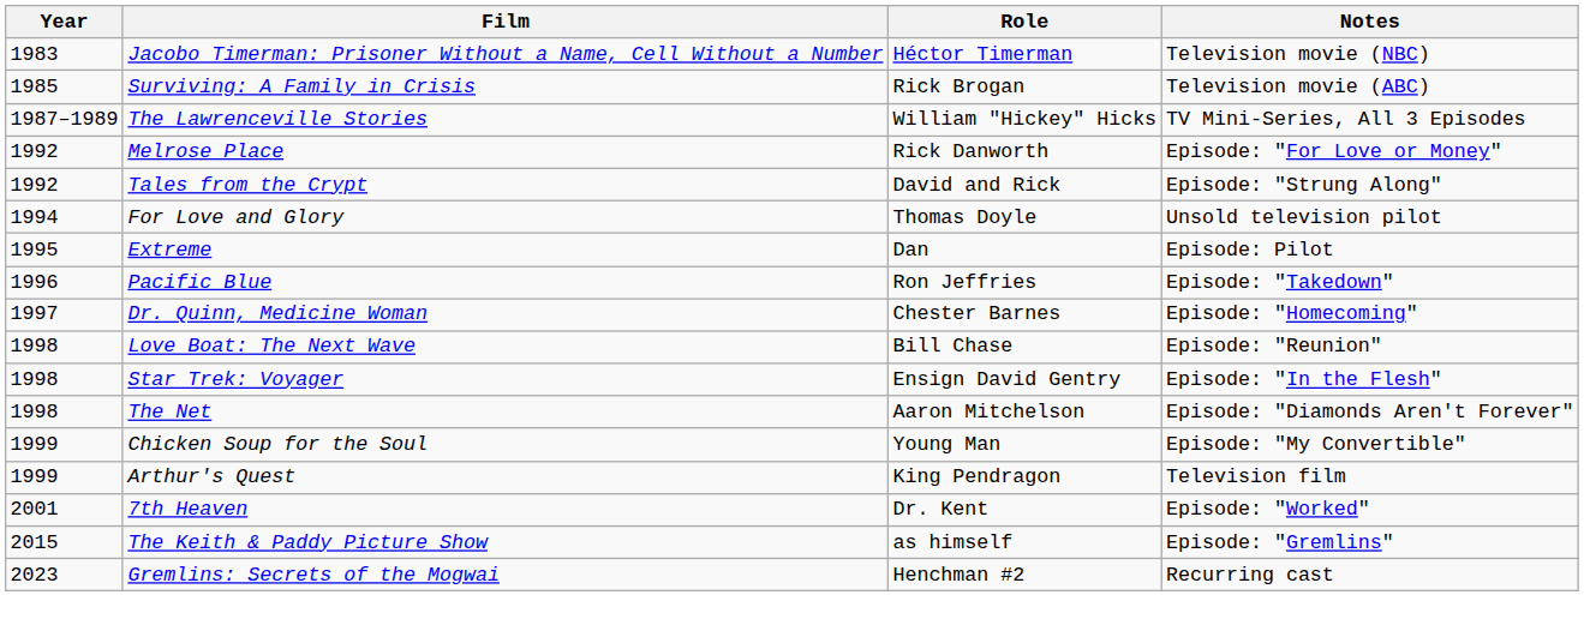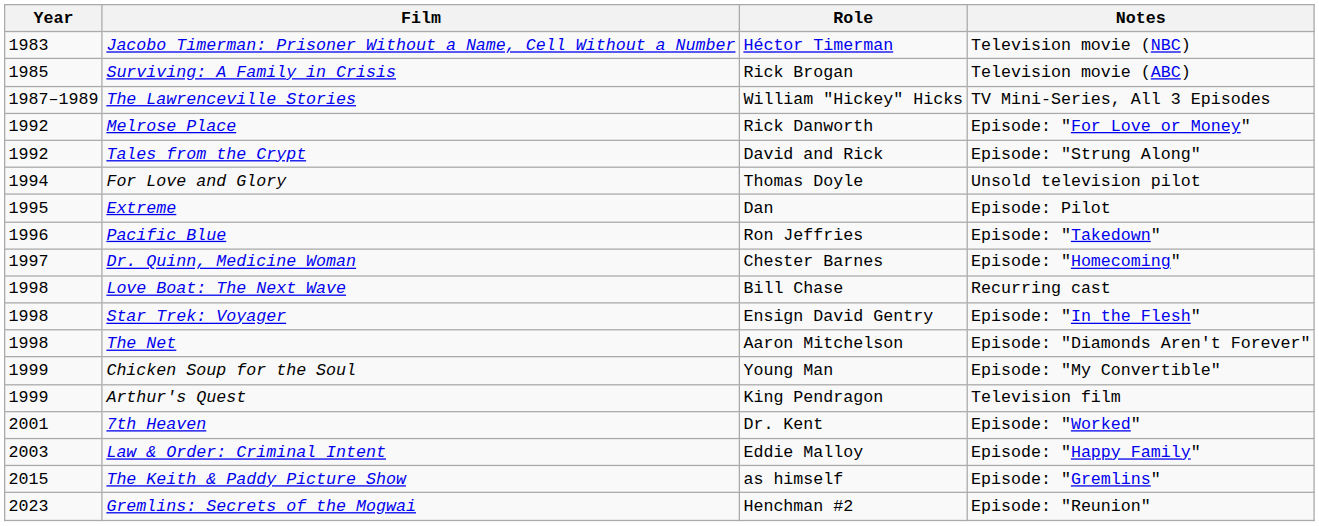 <table class="wikitable sortable">
 <tr>
 <th>Year</th>
 <th>Film</th>
 <th>Role</th>
 <th class="unsortable">Notes</th>
 </tr>
 <tr>
 <td>1983</td>
 <td><em><a href='#'>Jacobo Timerman: Prisoner Without a Name, Cell Without a Number</a></em></td>
 <td><a href='#'>Héctor Timerman</a></td>
 <td>Television movie (<a href='#'>NBC</a>)</td>
 </tr>
 <tr>
 <td>1985</td>
 <td><em><a href='#'>Surviving: A Family in Crisis</a></em></td>
 <td>Rick Brogan</td>
 <td>Television movie (<a href='#'>ABC</a>)</td>
 </tr>
 <tr>
 <td>1987–1989</td>
 <td><em><a href='#'>The Lawrenceville Stories</a></em></td>
 <td>William "Hickey" Hicks</td>
 <td>TV Mini-Series, All 3 Episodes</td>
 </tr>
 <tr>
 <td>1992</td>
 <td><em><a href='#'>Melrose Place</a></em></td>
 <td>Rick Danworth</td>
 <td>Episode: "<a href='#'>For Love or Money</a>"</td>
 </tr>
 <tr>
 <td>1992</td>
 <td><em><a href='#'>Tales from the Crypt</a></em></td>
 <td>David and Rick</td>
 <td>Episode: "Strung Along"</td>
 </tr>
 <tr>
 <td>1994</td>
 <td><em>For Love and Glory</em></td>
 <td>Thomas Doyle</td>
 <td>Unsold television pilot</td>
 </tr>
 <tr>
 <td>1995</td>
 <td><em><a href='#'>Extreme</a></em></td>
 <td>Dan</td>
 <td>Episode: Pilot</td>
 </tr>
 <tr>
 <td>1996</td>
 <td><em><a href='#'>Pacific Blue</a></em></td>
 <td>Ron Jeffries</td>
 <td>Episode: "<a href='#'>Takedown</a>"</td>
 </tr>
 <tr>
 <td>1997</td>
 <td><em><a href='#'>Dr. Quinn, Medicine Woman</a></em></td>
 <td>Chester Barnes</td>
 <td>Episode: "<a href='#'>Homecoming</a>"</td>
 </tr>
 <tr>
 <td>1998</td>
 <td><em><a href='#'>Love Boat: The Next Wave</a></em></td>
 <td>Bill Chase</td>
-<td>Episode: "Reunion"</td>
+<td>Recurring cast</td>
 </tr>
 <tr>
 <td>1998</td>
 <td><em><a href='#'>Star Trek: Voyager</a></em></td>
 <td>Ensign David Gentry</td>
 <td>Episode: "<a href='#'>In the Flesh</a>"</td>
 </tr>
 <tr>
 <td>1998</td>
 <td><em><a href='#'>The Net</a></em></td>
 <td>Aaron Mitchelson</td>
 <td>Episode: "Diamonds Aren't Forever"</td>
 </tr>
 <tr>
 <td>1999</td>
 <td><em>Chicken Soup for the Soul</em></td>
 <td>Young Man</td>
 <td>Episode: "My Convertible"</td>
 </tr>
 <tr>
 <td>1999</td>
 <td><em>Arthur's Quest</em></td>
 <td>King Pendragon</td>
 <td>Television film</td>
 </tr>
 <tr>
 <td>2001</td>
 <td><em><a href='#'>7th Heaven</a></em></td>
 <td>Dr. Kent</td>
 <td>Episode: "<a href='#'>Worked</a>"</td>
 </tr>
 <tr>
+<td>2003</td>
+<td><em><a href='#'>Law & Order: Criminal Intent</a></em></td>
+<td>Eddie Malloy</td>
+<td>Episode: "<a href='#'>Happy Family</a>"</td>
+</tr>
+<tr>
 <td>2015</td>
 <td><em><a href='#'>The Keith & Paddy Picture Show</a></em></td>
 <td>as himself</td>
 <td>Episode: "<a href='#'>Gremlins</a>"</td>
 </tr>
 <tr>
 <td>2023</td>
 <td><em><a href='#'>Gremlins: Secrets of the Mogwai</a></em></td>
 <td>Henchman #2</td>
-<td>Recurring cast</td>
+<td>Episode: "Reunion"</td>
 </tr>
 </table>
